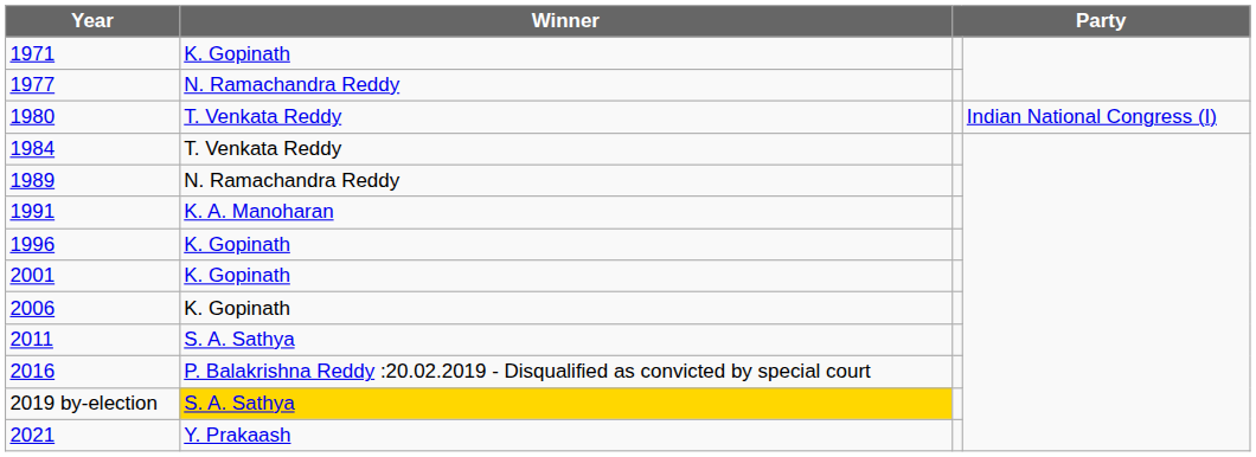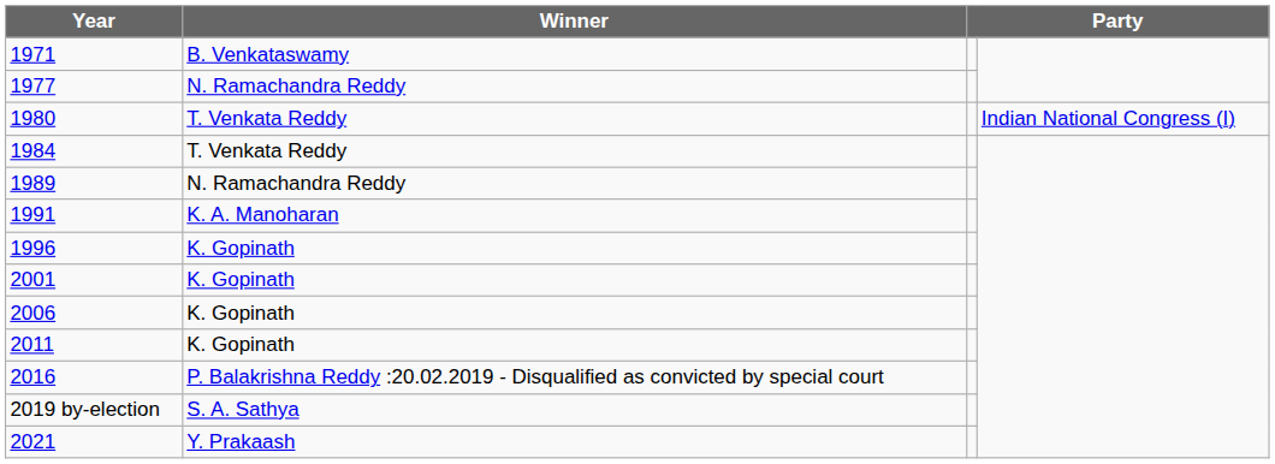 <table class="wikitable" width="50%">
 <tr>
 <th style="background-color:#666666; color:white">Year</th>
 <th style="background-color:#666666; color:white">Winner</th>
 <th style="background-color:#666666; color:white" colspan="2">Party</th>
 </tr>
 <tr>
 <td><a href='#'>1971</a></td>
-<td><a href='#'>K. Gopinath</a></td>
+<td><a href='#'>B. Venkataswamy</a></td>
 <td></td>
 </tr>
 <tr>
 <td><a href='#'>1977</a></td>
 <td><a href='#'>N. Ramachandra Reddy</a></td>
 <td></td>
 </tr>
 <tr>
 <td><a href='#'>1980</a></td>
 <td><a href='#'>T. Venkata Reddy</a></td>
 <td></td>
 <td><a href='#'>Indian National Congress (I)</a></td>
 </tr>
 <tr>
 <td><a href='#'>1984</a></td>
 <td>T. Venkata Reddy</td>
 <td></td>
 </tr>
 <tr>
 <td><a href='#'>1989</a></td>
 <td>N. Ramachandra Reddy</td>
 <td></td>
 </tr>
 <tr>
 <td><a href='#'>1991</a></td>
 <td><a href='#'>K. A. Manoharan</a></td>
 <td></td>
 </tr>
 <tr>
 <td><a href='#'>1996</a></td>
 <td><a href='#'>K. Gopinath</a></td>
 <td></td>
 </tr>
 <tr>
 <td><a href='#'>2001</a></td>
 <td><a href='#'>K. Gopinath</a></td>
 <td></td>
 </tr>
 <tr>
 <td><a href='#'>2006</a></td>
 <td>K. Gopinath</td>
 <td></td>
 </tr>
 <tr>
 <td><a href='#'>2011</a></td>
-<td><a href='#'>S. A. Sathya</a></td>
+<td>K. Gopinath</td>
 <td></td>
 </tr>
 <tr>
 <td><a href='#'>2016</a></td>
 <td><a href='#'>P. Balakrishna Reddy</a> :20.02.2019 - Disqualified as convicted by special court</td>
 <td></td>
 </tr>
 <tr>
 <td>2019 by-election</td>
-<td style="background: gold;"><a href='#'>S. A. Sathya</a></td>
+<td><a href='#'>S. A. Sathya</a></td>
 <td></td>
 </tr>
 <tr>
 <td><a href='#'>2021</a></td>
 <td><a href='#'>Y. Prakaash</a></td>
 <td></td>
 </tr>
 </table>
